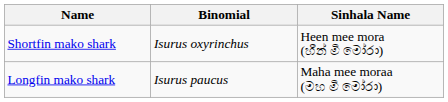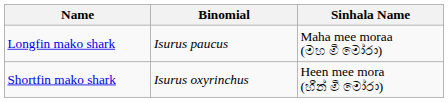 <table width=60% class="wikitable">
 <tr>
 <th width=20%>Name</th>
 <th width=20%>Binomial</th>
 <th width=20%>Sinhala Name</th>
 </tr>
 <tr>
+<td><a href='#'>Longfin mako shark</a><br></td>
+<td><em>Isurus paucus</em></td>
+<td>Maha mee moraa <br> (මහ මී මෝරා)</td>
+</tr>
+<tr>
 <td><a href='#'>Shortfin mako shark</a><br></td>
 <td><em>Isurus oxyrinchus</em></td>
 <td>Heen mee mora <br> (හීන් මී මෝරා)</td>
 </tr>
-<tr>
-<td><a href='#'>Longfin mako shark</a><br></td>
-<td><em>Isurus paucus</em></td>
-<td>Maha mee moraa <br> (මහ මී මෝරා)</td>
-</tr>
 </table>
